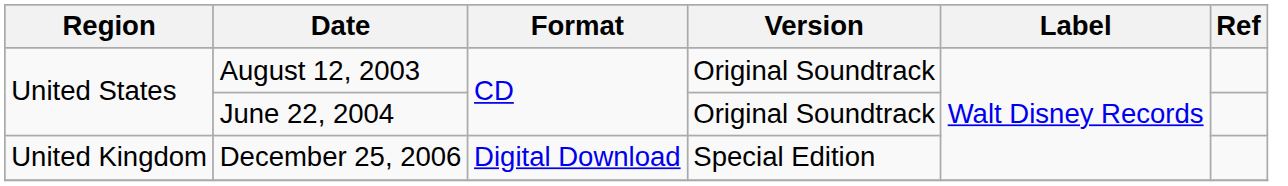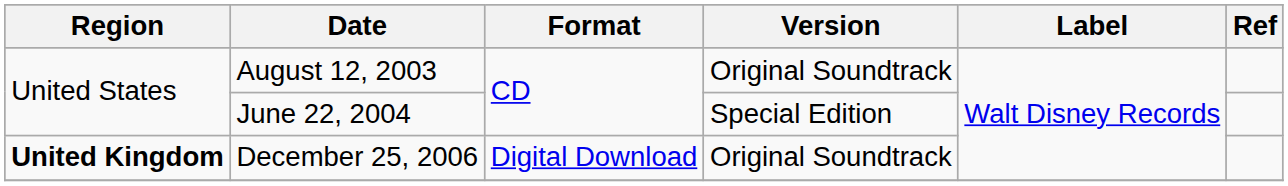 <table class="wikitable plainrowheaders">
 <tr>
 <th>Region</th>
 <th>Date</th>
 <th>Format</th>
 <th>Version</th>
 <th>Label</th>
 <th>Ref</th>
 </tr>
 <tr>
 <td rowspan="2">United States</td>
 <td>August 12, 2003</td>
 <td rowspan="2"><a href='#'>CD</a></td>
 <td>Original Soundtrack</td>
 <td rowspan="3"><a href='#'>Walt Disney Records</a></td>
 <td style="text-align:center;"></td>
 </tr>
 <tr>
 <td>June 22, 2004</td>
-<td>Original Soundtrack</td>
+<td>Special Edition</td>
 <td style="text-align:center;"></td>
 </tr>
 <tr>
-<td>United Kingdom</td>
+<td><strong>United Kingdom</strong></td>
 <td>December 25, 2006</td>
 <td><a href='#'>Digital Download</a></td>
-<td>Special Edition</td>
+<td>Original Soundtrack</td>
 <td style="text-align:center;"></td>
 </tr>
 <tr>
 </tr>
 </table>
